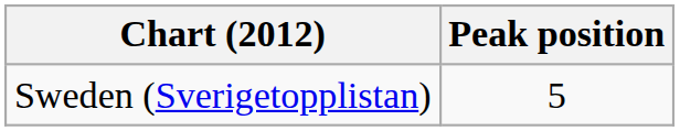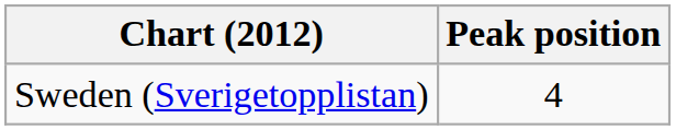 <table class="wikitable">
 <tr>
 <th>Chart (2012)</th>
 <th>Peak position</th>
 </tr>
 <tr>
 <td>Sweden (<a href='#'>Sverigetopplistan</a>)</td>
-<td align="center">5</td>
+<td align="center">4</td>
 </tr>
 </table>
